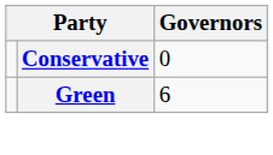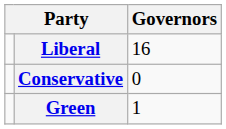 <table class=wikitable style="float:right; margin:0 0 0.5em 1em;">
 <tr>
 <th scope="col" colspan="2">Party</th>
 <th scope="col">Governors</th>
+</tr>
+<tr>
+<td></td>
+<th scope="row"><a href='#'>Liberal</a></th>
+<td>16</td>
 </tr>
 <tr>
 <td></td>
 <th scope="row"><a href='#'>Conservative</a></th>
 <td>0</td>
 </tr>
 <tr>
 <td></td>
 <th scope="row"><a href='#'>Green</a></th>
-<td>6</td>
+<td>1</td>
 </tr>
 </table>
